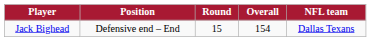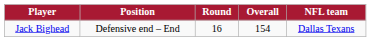 <table class="wikitable" width="65%">
 <tr align="center"  style="background:#A81933;color:#FFFFFF;">
 <td><strong>Player</strong></td>
 <td><strong>Position</strong></td>
 <td><strong>Round</strong></td>
 <td><strong>Overall</strong></td>
 <td><strong>NFL team</strong></td>
 </tr>
 <tr align="center" bgcolor="">
 <td><a href='#'>Jack Bighead</a></td>
 <td>Defensive end – End</td>
-<td>15</td>
+<td>16</td>
 <td>154</td>
 <td><a href='#'>Dallas Texans</a></td>
 </tr>
 </table>
